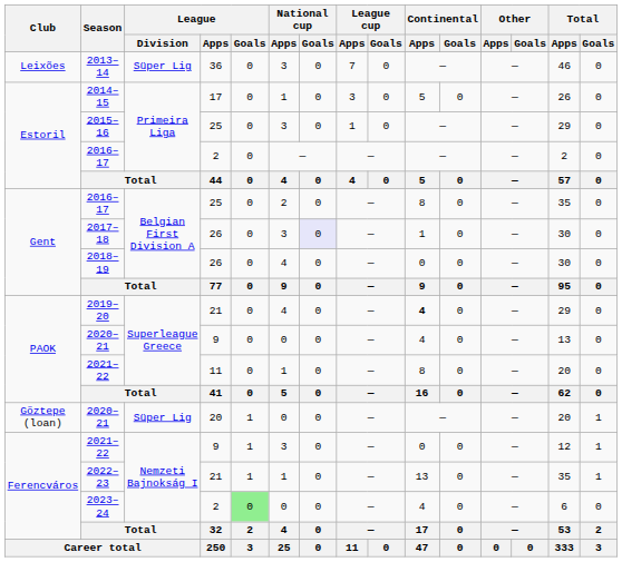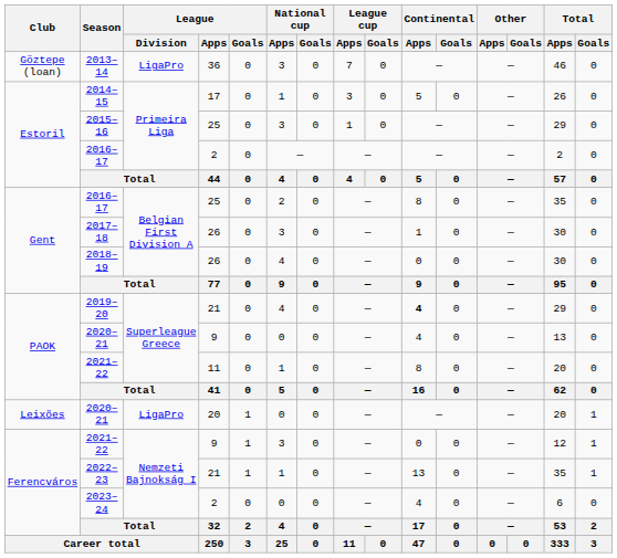 <table class="wikitable" style="text-align:center">
 <tr>
 <th rowspan="2">Club</th>
 <th rowspan="2">Season</th>
 <th colspan="3">League</th>
 <th colspan="2">National cup</th>
 <th colspan="2">League cup</th>
 <th colspan="2">Continental</th>
 <th colspan="2">Other</th>
 <th colspan="2">Total</th>
 </tr>
 <tr>
 <th>Division</th>
 <th>Apps</th>
 <th>Goals</th>
 <th>Apps</th>
 <th>Goals</th>
 <th>Apps</th>
 <th>Goals</th>
 <th>Apps</th>
 <th>Goals</th>
 <th>Apps</th>
 <th>Goals</th>
 <th>Apps</th>
 <th>Goals</th>
 </tr>
 <tr>
-<td><a href='#'>Leixões</a></td>
+<td><a href='#'>Göztepe</a> (loan)</td>
 <td><a href='#'>2013–14</a></td>
-<td><a href='#'>Süper Lig</a></td>
+<td><a href='#'>LigaPro</a></td>
 <td>36</td>
 <td>0</td>
 <td>3</td>
 <td>0</td>
 <td>7</td>
 <td>0</td>
 <td colspan="2">—</td>
 <td colspan="2">—</td>
 <td>46</td>
 <td>0</td>
 </tr>
 <tr>
 <td rowspan="4"><a href='#'>Estoril</a></td>
 <td><a href='#'>2014–15</a></td>
 <td rowspan="3"><a href='#'>Primeira Liga</a></td>
 <td>17</td>
 <td>0</td>
 <td>1</td>
 <td>0</td>
 <td>3</td>
 <td>0</td>
 <td>5</td>
 <td>0</td>
 <td colspan="2">—</td>
 <td>26</td>
 <td>0</td>
 </tr>
 <tr>
 <td><a href='#'>2015–16</a></td>
 <td>25</td>
 <td>0</td>
 <td>3</td>
 <td>0</td>
 <td>1</td>
 <td>0</td>
 <td colspan="2">—</td>
 <td colspan="2">—</td>
 <td>29</td>
 <td>0</td>
 </tr>
 <tr>
 <td><a href='#'>2016–17</a></td>
 <td>2</td>
 <td>0</td>
 <td colspan="2">—</td>
 <td colspan="2">—</td>
 <td colspan="2">—</td>
 <td colspan="2">—</td>
 <td>2</td>
 <td>0</td>
 </tr>
 <tr>
 <th colspan="2">Total</th>
 <th>44</th>
 <th>0</th>
 <th>4</th>
 <th>0</th>
 <th>4</th>
 <th>0</th>
 <th>5</th>
 <th>0</th>
 <th colspan="2">—</th>
 <th>57</th>
 <th>0</th>
 </tr>
 <tr>
 <td rowspan="4"><a href='#'>Gent</a></td>
 <td><a href='#'>2016–17</a></td>
 <td rowspan="3"><a href='#'>Belgian First Division A</a></td>
 <td>25</td>
 <td>0</td>
 <td>2</td>
 <td>0</td>
 <td colspan="2">—</td>
 <td>8</td>
 <td>0</td>
 <td colspan="2">—</td>
 <td>35</td>
 <td>0</td>
 </tr>
 <tr>
 <td><a href='#'>2017–18</a></td>
 <td>26</td>
 <td>0</td>
 <td>3</td>
-<td style="background: lavender;">0</td>
+<td>0</td>
 <td colspan="2">—</td>
 <td>1</td>
 <td>0</td>
 <td colspan="2">—</td>
 <td>30</td>
 <td>0</td>
 </tr>
 <tr>
 <td><a href='#'>2018–19</a></td>
 <td>26</td>
 <td>0</td>
 <td>4</td>
 <td>0</td>
 <td colspan="2">—</td>
 <td>0</td>
 <td>0</td>
 <td colspan="2">—</td>
 <td>30</td>
 <td>0</td>
 </tr>
 <tr>
 <th colspan="2">Total</th>
 <th>77</th>
 <th>0</th>
 <th>9</th>
 <th>0</th>
 <th colspan="2">—</th>
 <th>9</th>
 <th>0</th>
 <th colspan="2">—</th>
 <th>95</th>
 <th>0</th>
 </tr>
 <tr>
 <td rowspan="4"><a href='#'>PAOK</a></td>
 <td><a href='#'>2019–20</a></td>
 <td rowspan="3"><a href='#'>Superleague Greece</a></td>
 <td>21</td>
 <td>0</td>
 <td>4</td>
 <td>0</td>
 <td colspan="2">—</td>
 <td><strong>4</strong></td>
 <td>0</td>
 <td colspan="2">—</td>
 <td>29</td>
 <td>0</td>
 </tr>
 <tr>
 <td><a href='#'>2020–21</a></td>
 <td>9</td>
 <td>0</td>
 <td>0</td>
 <td>0</td>
 <td colspan="2">—</td>
 <td>4</td>
 <td>0</td>
 <td colspan="2">—</td>
 <td>13</td>
 <td>0</td>
 </tr>
 <tr>
 <td><a href='#'>2021–22</a></td>
 <td>11</td>
 <td>0</td>
 <td>1</td>
 <td>0</td>
 <td colspan="2">—</td>
 <td>8</td>
 <td>0</td>
 <td colspan="2">—</td>
 <td>20</td>
 <td>0</td>
 </tr>
 <tr>
 <th colspan="2">Total</th>
 <th>41</th>
 <th>0</th>
 <th>5</th>
 <th>0</th>
 <th colspan="2">—</th>
 <th>16</th>
 <th>0</th>
 <th colspan="2">—</th>
 <th>62</th>
 <th>0</th>
 </tr>
 <tr>
-<td><a href='#'>Göztepe</a> (loan)</td>
+<td><a href='#'>Leixões</a></td>
 <td><a href='#'>2020–21</a></td>
-<td><a href='#'>Süper Lig</a></td>
+<td><a href='#'>LigaPro</a></td>
 <td>20</td>
 <td>1</td>
 <td>0</td>
 <td>0</td>
 <td colspan="2">—</td>
 <td colspan="2">—</td>
 <td colspan="2">—</td>
 <td>20</td>
 <td>1</td>
 </tr>
 <tr>
 <td rowspan="4"><a href='#'>Ferencváros</a></td>
 <td><a href='#'>2021–22</a></td>
 <td rowspan="3"><a href='#'>Nemzeti Bajnokság I</a></td>
 <td>9</td>
 <td>1</td>
 <td>3</td>
 <td>0</td>
 <td colspan="2">—</td>
 <td>0</td>
 <td>0</td>
 <td colspan="2">—</td>
 <td>12</td>
 <td>1</td>
 </tr>
 <tr>
 <td><a href='#'>2022–23</a></td>
 <td>21</td>
 <td>1</td>
 <td>1</td>
 <td>0</td>
 <td colspan="2">—</td>
 <td>13</td>
 <td>0</td>
 <td colspan="2">—</td>
 <td>35</td>
 <td>1</td>
 </tr>
 <tr>
 <td><a href='#'>2023–24</a></td>
 <td>2</td>
-<td style="background: lightgreen;">0</td>
+<td>0</td>
 <td>0</td>
 <td>0</td>
 <td colspan="2">—</td>
 <td>4</td>
 <td>0</td>
 <td colspan="2">—</td>
 <td>6</td>
 <td>0</td>
 </tr>
 <tr>
 <th colspan="2">Total</th>
 <th>32</th>
 <th>2</th>
 <th>4</th>
 <th>0</th>
 <th colspan="2">—</th>
 <th>17</th>
 <th>0</th>
 <th colspan="2">—</th>
 <th>53</th>
 <th>2</th>
 </tr>
 <tr>
 <th colspan="3">Career total</th>
 <th>250</th>
 <th>3</th>
 <th>25</th>
 <th>0</th>
 <th>11</th>
 <th>0</th>
 <th>47</th>
 <th>0</th>
 <th>0</th>
 <th>0</th>
 <th>333</th>
 <th>3</th>
 </tr>
 </table>
